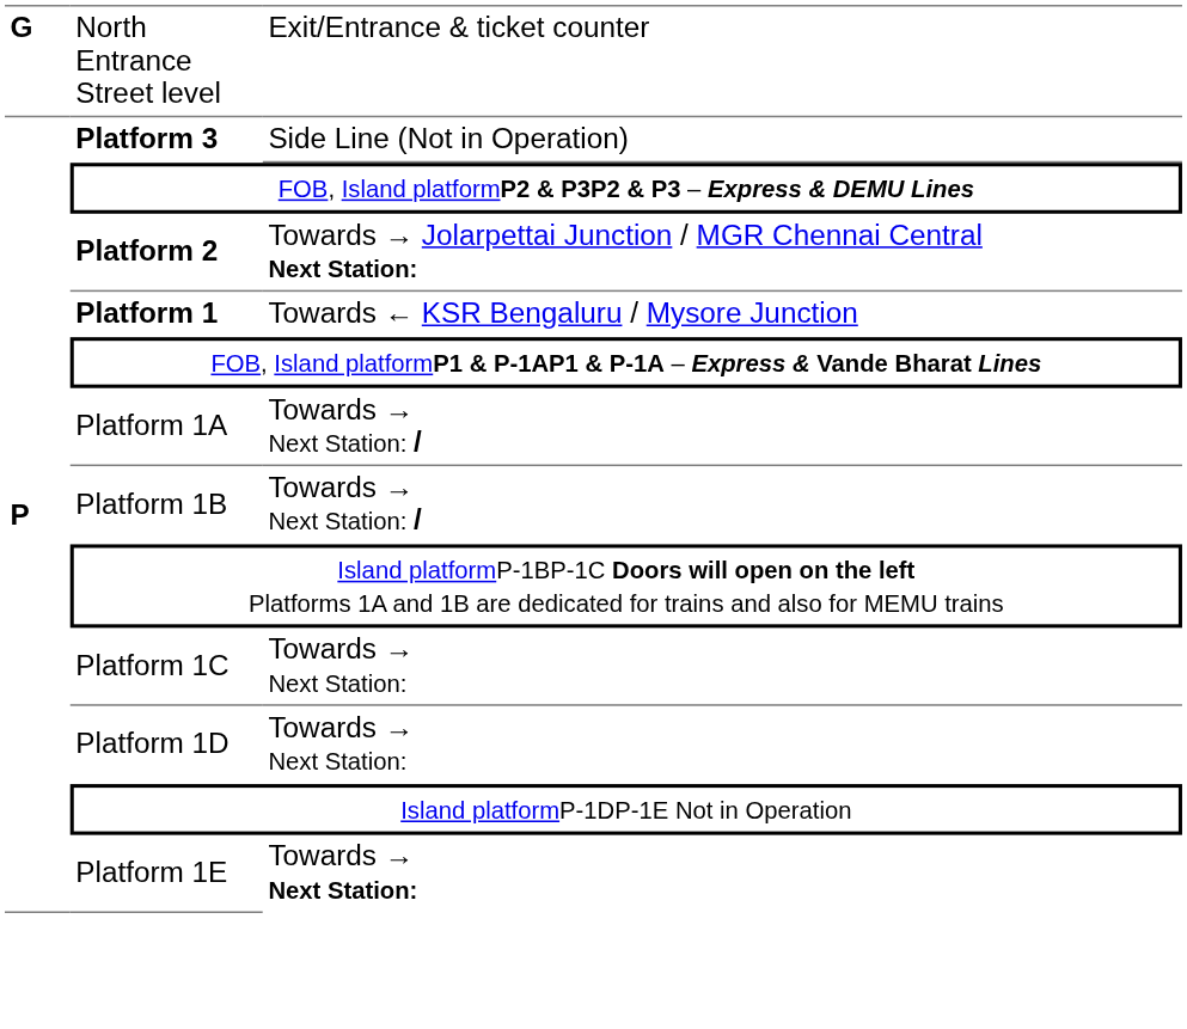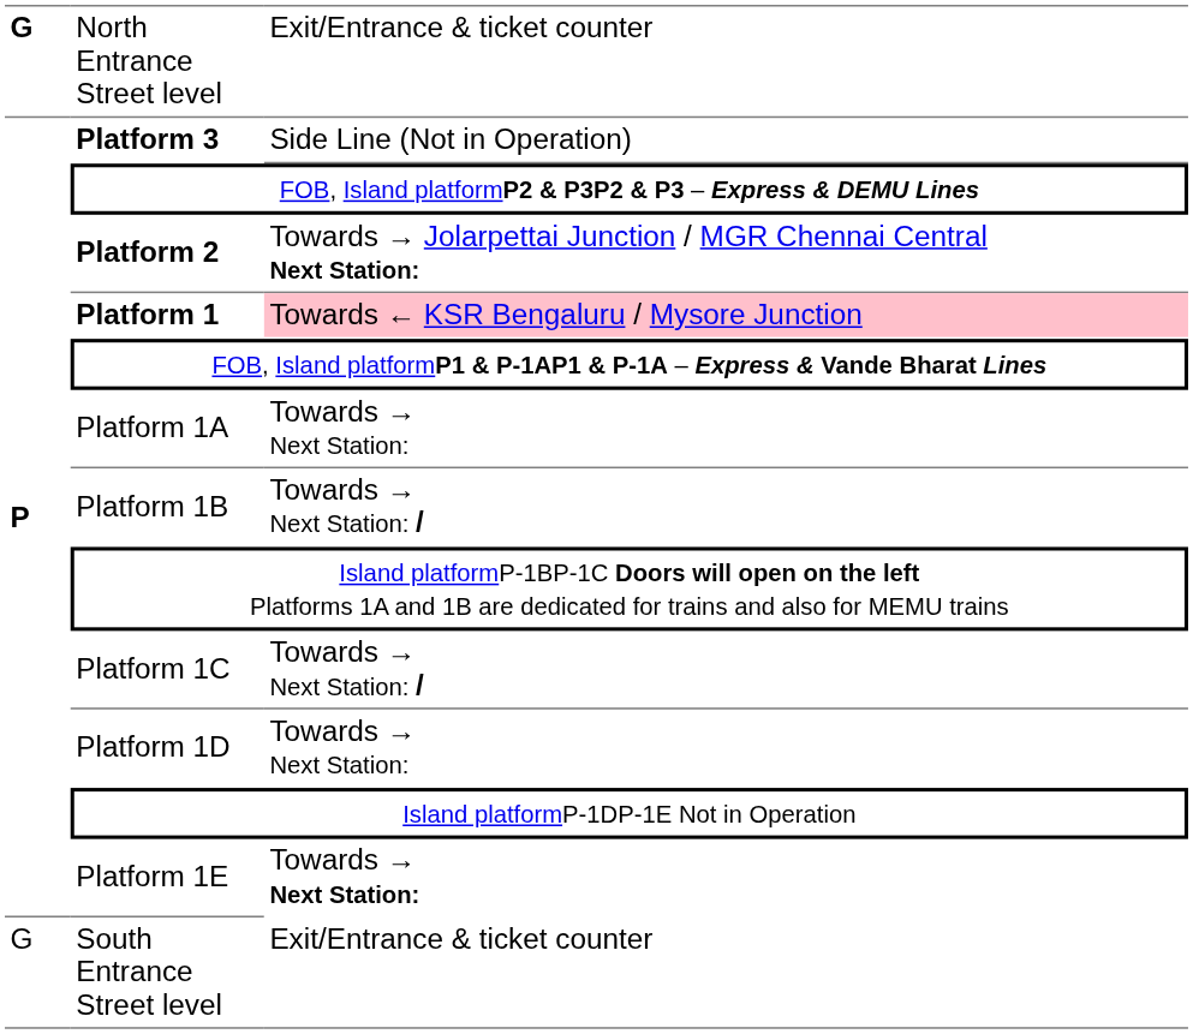 <table border="0" cellspacing="0" cellpadding="3">
 <tr>
 <td width="30" valign="top" style="border-top:solid 1px gray;border-bottom:solid 1px gray;"><strong>G</strong></td>
 <td width="100" valign="top" style="border-top:solid 1px gray;border-bottom:solid 1px gray;">North Entrance Street level</td>
 <td width="500" valign="top" style="border-top:solid 1px gray;border-bottom:solid 1px gray;">Exit/Entrance & ticket counter</td>
 </tr>
 <tr>
 <td rowspan="12" style="border-bottom:solid 1px gray;" width="30" valign="center"><strong>P</strong></td>
 <td width="100" style="border-bottom:solid 1px white;"><span><strong>Platform 3</strong></span></td>
 <td width="500" style="border-bottom:solid 1px gray;"></em></strong>Side Line (Not in Operation)<strong><em></td>
 </tr>
 <tr>
 <td colspan="2" style="border-top:solid 2px black;border-right:solid 2px black;border-left:solid 2px black;border-bottom:solid 2px black;text-align:center;"><a href='#'><small>FOB</small></a><small>, <a href='#'>Island platform</a><strong>P2 & P3</strong><strong>P2 &</strong> <strong>P3</strong> – <strong><em>Express &</em></strong> <strong><em>DEMU Lines</em></strong></small></td>
 </tr>
 <tr>
 <td width="100" style="border-bottom:solid 1px gray;"><span><strong>Platform 2</strong></span></td>
 <td width="500" style="border-bottom:solid 1px gray;">Towards → <a href='#'>Jolarpettai Junction</a> / <a href='#'>MGR Chennai Central</a><br><small><strong>Next Station:</strong> </small></td>
 </tr>
 <tr>
 <td width="100" style="border-bottom:solid 1px white;"><span><strong>Platform 1</strong></span></td>
-<td width="500" style="border-bottom:solid 1px white;">Towards ← <a href='#'>KSR Bengaluru</a> / <a href='#'>Mysore Junction</a></td>
+<td width="500" style="background: pink; border-bottom:solid 1px white;">Towards ← <a href='#'>KSR Bengaluru</a> / <a href='#'>Mysore Junction</a></td>
 </tr>
 <tr>
 <td colspan="2" style="border-top:solid 2px black;border-right:solid 2px black;border-left:solid 2px black;border-bottom:solid 2px black;text-align:center;"><a href='#'><small>FOB</small></a><small>, <a href='#'>Island platform</a><strong>P1 & P-1A</strong><strong>P1 &</strong> <strong>P-1A</strong> – <strong><em>Express &</em></strong> <strong>Vande Bharat <em>Lines<strong><em></small></td>
 </tr>
 <tr>
 <td width="100" style="border-bottom:solid 1px gray;"><span></strong>Platform 1A<strong></span></td>
-<td width="500" style="border-bottom:solid 1px gray;">Towards → <br><small></strong>Next Station:<strong> </small> / <small></small></td>
+<td width="500" style="border-bottom:solid 1px gray;">Towards → <br><small></strong>Next Station:<strong> </small></td>
 </tr>
 <tr>
 <td width="100" style="border-bottom:solid 1px white;"><span></strong>Platform 1B<strong></span></td>
 <td width="500" style="border-bottom:solid 1px white;">Towards → <br><small></strong>Next Station:<strong> </small> / <small></small></td>
 </tr>
 <tr>
 <td colspan="2" style="border-top:solid 2px black;border-right:solid 2px black;border-left:solid 2px black;border-bottom:solid 2px black;text-align:center;"><small><a href='#'>Island platform</a></strong>P-1B<strong></strong>P-1C<strong> Doors will open on the left<br></em></strong>Platforms 1A and 1B are dedicated for  trains and also for MEMU trains<strong><em></small></td>
 </tr>
 <tr>
 <td width="100" style="border-bottom:solid 1px gray;"><span></strong>Platform 1C<strong></span></td>
-<td width="500" style="border-bottom:solid 1px gray;">Towards → <br><small></strong>Next Station:<strong> </small></td>
+<td width="500" style="border-bottom:solid 1px gray;">Towards → <br><small></strong>Next Station:<strong> </small> / <small></small></td>
 </tr>
 <tr>
 <td width="100" style="border-bottom:solid 1px white;"><span></strong>Platform 1D<strong></span></td>
 <td width="500" style="border-bottom:solid 1px white;">Towards → <br><small></strong>Next Station:<strong> </small></td>
 </tr>
 <tr>
 <td colspan="2" style="border-top:solid 2px black;border-right:solid 2px black;border-left:solid 2px black;border-bottom:solid 2px black;text-align:center;"><small><a href='#'>Island platform</a></strong>P-1D<strong></strong>P-1E<strong> </strong>Not in Operation<strong></small></td>
 </tr>
 <tr>
 <td width="100" style="border-bottom:solid 1px gray;"><span></strong>Platform 1E<strong></span></td>
 <td width="500" style="border-bottom:solid 1px white;">Towards → <br><small><strong>Next Station:</strong> </small></td>
 </tr>
+<tr>
+<td valign="top" width="30" style="border-bottom:solid 1px gray;"></strong>G<strong></td>
+<td valign="top" width="100" style="border-bottom:solid 1px gray;">South Entrance Street level</td>
+<td valign="top" width="500" style="border-bottom:solid 1px gray;">Exit/Entrance & ticket counter</td>
+</tr>
 </table>
